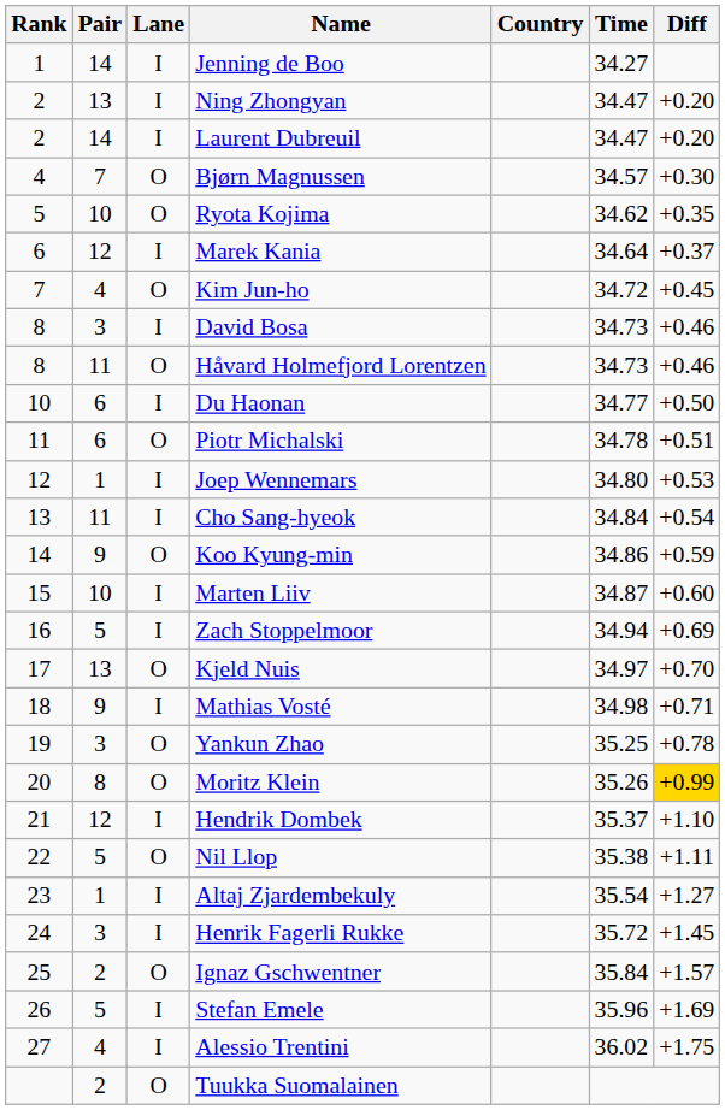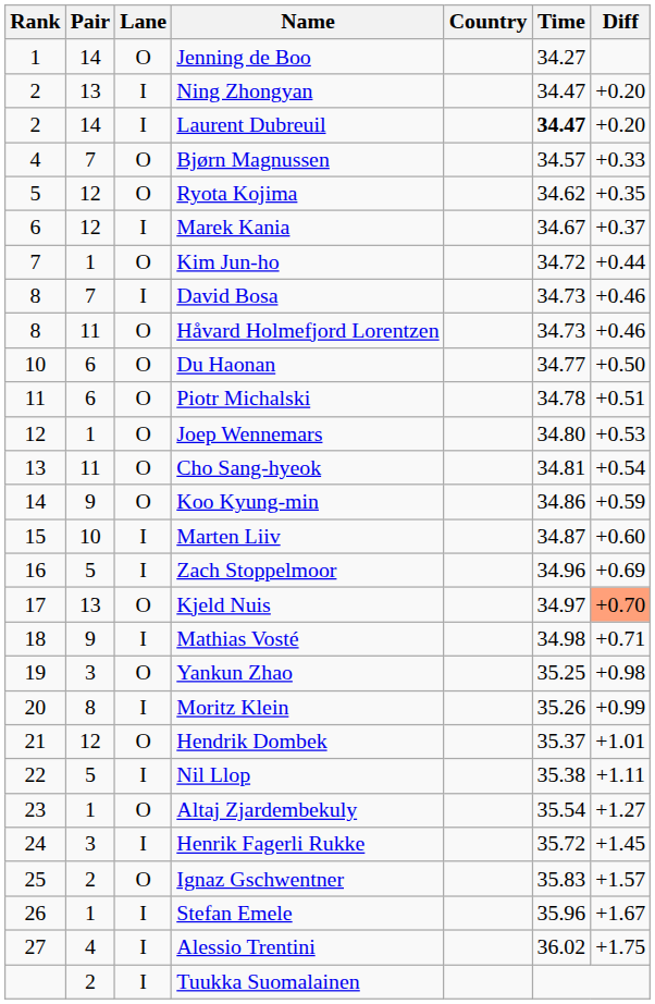 <table class="wikitable sortable" style="text-align:center">
 <tr>
 <th>Rank</th>
 <th>Pair</th>
 <th>Lane</th>
 <th>Name</th>
 <th>Country</th>
 <th>Time</th>
 <th>Diff</th>
 </tr>
 <tr>
 <td>1</td>
 <td>14</td>
-<td>I</td>
+<td>O</td>
 <td align=left><a href='#'>Jenning de Boo</a></td>
 <td align=left></td>
 <td>34.27</td>
 <td></td>
 </tr>
 <tr>
 <td>2</td>
 <td>13</td>
 <td>I</td>
 <td align=left><a href='#'>Ning Zhongyan</a></td>
 <td align=left></td>
 <td>34.47</td>
 <td>+0.20</td>
 </tr>
 <tr>
 <td>2</td>
 <td>14</td>
 <td>I</td>
 <td align=left><a href='#'>Laurent Dubreuil</a></td>
 <td align=left></td>
-<td>34.47</td>
+<td><strong>34.47</strong></td>
 <td>+0.20</td>
 </tr>
 <tr>
 <td>4</td>
 <td>7</td>
 <td>O</td>
 <td align=left><a href='#'>Bjørn Magnussen</a></td>
 <td align=left></td>
 <td>34.57</td>
-<td>+0.30</td>
+<td>+0.33</td>
 </tr>
 <tr>
 <td>5</td>
-<td>10</td>
+<td>12</td>
 <td>O</td>
 <td align=left><a href='#'>Ryota Kojima</a></td>
 <td align=left></td>
 <td>34.62</td>
 <td>+0.35</td>
 </tr>
 <tr>
 <td>6</td>
 <td>12</td>
 <td>I</td>
 <td align=left><a href='#'>Marek Kania</a></td>
 <td align=left></td>
-<td>34.64</td>
+<td>34.67</td>
 <td>+0.37</td>
 </tr>
 <tr>
 <td>7</td>
-<td>4</td>
+<td>1</td>
 <td>O</td>
 <td align=left><a href='#'>Kim Jun-ho</a></td>
 <td align=left></td>
 <td>34.72</td>
-<td>+0.45</td>
+<td>+0.44</td>
 </tr>
 <tr>
 <td>8</td>
-<td>3</td>
+<td>7</td>
 <td>I</td>
 <td align=left><a href='#'>David Bosa</a></td>
 <td align=left></td>
 <td>34.73</td>
 <td>+0.46</td>
 </tr>
 <tr>
 <td>8</td>
 <td>11</td>
 <td>O</td>
 <td align=left><a href='#'>Håvard Holmefjord Lorentzen</a></td>
 <td align=left></td>
 <td>34.73</td>
 <td>+0.46</td>
 </tr>
 <tr>
 <td>10</td>
 <td>6</td>
-<td>I</td>
+<td>O</td>
 <td align=left><a href='#'>Du Haonan</a></td>
 <td align=left></td>
 <td>34.77</td>
 <td>+0.50</td>
 </tr>
 <tr>
 <td>11</td>
 <td>6</td>
 <td>O</td>
 <td align=left><a href='#'>Piotr Michalski</a></td>
 <td align=left></td>
 <td>34.78</td>
 <td>+0.51</td>
 </tr>
 <tr>
 <td>12</td>
 <td>1</td>
-<td>I</td>
+<td>O</td>
 <td align=left><a href='#'>Joep Wennemars</a></td>
 <td align=left></td>
 <td>34.80</td>
 <td>+0.53</td>
 </tr>
 <tr>
 <td>13</td>
 <td>11</td>
-<td>I</td>
+<td>O</td>
 <td align=left><a href='#'>Cho Sang-hyeok</a></td>
 <td align=left></td>
-<td>34.84</td>
+<td>34.81</td>
 <td>+0.54</td>
 </tr>
 <tr>
 <td>14</td>
 <td>9</td>
 <td>O</td>
 <td align=left><a href='#'>Koo Kyung-min</a></td>
 <td align=left></td>
 <td>34.86</td>
 <td>+0.59</td>
 </tr>
 <tr>
 <td>15</td>
 <td>10</td>
 <td>I</td>
 <td align=left><a href='#'>Marten Liiv</a></td>
 <td align=left></td>
 <td>34.87</td>
 <td>+0.60</td>
 </tr>
 <tr>
 <td>16</td>
 <td>5</td>
 <td>I</td>
 <td align=left><a href='#'>Zach Stoppelmoor</a></td>
 <td align=left></td>
-<td>34.94</td>
+<td>34.96</td>
 <td>+0.69</td>
 </tr>
 <tr>
 <td>17</td>
 <td>13</td>
 <td>O</td>
 <td align=left><a href='#'>Kjeld Nuis</a></td>
 <td align=left></td>
 <td>34.97</td>
-<td>+0.70</td>
+<td style="background: lightsalmon;">+0.70</td>
 </tr>
 <tr>
 <td>18</td>
 <td>9</td>
 <td>I</td>
 <td align=left><a href='#'>Mathias Vosté</a></td>
 <td align=left></td>
 <td>34.98</td>
 <td>+0.71</td>
 </tr>
 <tr>
 <td>19</td>
 <td>3</td>
 <td>O</td>
 <td align=left><a href='#'>Yankun Zhao</a></td>
 <td align=left></td>
 <td>35.25</td>
-<td>+0.78</td>
+<td>+0.98</td>
 </tr>
 <tr>
 <td>20</td>
 <td>8</td>
-<td>O</td>
+<td>I</td>
 <td align=left><a href='#'>Moritz Klein</a></td>
 <td align=left></td>
 <td>35.26</td>
-<td style="background: gold;">+0.99</td>
+<td>+0.99</td>
 </tr>
 <tr>
 <td>21</td>
 <td>12</td>
-<td>I</td>
+<td>O</td>
 <td align=left><a href='#'>Hendrik Dombek</a></td>
 <td align=left></td>
 <td>35.37</td>
-<td>+1.10</td>
+<td>+1.01</td>
 </tr>
 <tr>
 <td>22</td>
 <td>5</td>
-<td>O</td>
+<td>I</td>
 <td align=left><a href='#'>Nil Llop</a></td>
 <td align=left></td>
 <td>35.38</td>
 <td>+1.11</td>
 </tr>
 <tr>
 <td>23</td>
 <td>1</td>
-<td>I</td>
+<td>O</td>
 <td align=left><a href='#'>Altaj Zjardembekuly</a></td>
 <td align=left></td>
 <td>35.54</td>
 <td>+1.27</td>
 </tr>
 <tr>
 <td>24</td>
 <td>3</td>
 <td>I</td>
 <td align=left><a href='#'>Henrik Fagerli Rukke</a></td>
 <td align=left></td>
 <td>35.72</td>
 <td>+1.45</td>
 </tr>
 <tr>
 <td>25</td>
 <td>2</td>
 <td>O</td>
 <td align=left><a href='#'>Ignaz Gschwentner</a></td>
 <td align=left></td>
-<td>35.84</td>
+<td>35.83</td>
 <td>+1.57</td>
 </tr>
 <tr>
 <td>26</td>
-<td>5</td>
+<td>1</td>
 <td>I</td>
 <td align=left><a href='#'>Stefan Emele</a></td>
 <td align=left></td>
 <td>35.96</td>
-<td>+1.69</td>
+<td>+1.67</td>
 </tr>
 <tr>
 <td>27</td>
 <td>4</td>
 <td>I</td>
 <td align=left><a href='#'>Alessio Trentini</a></td>
 <td align=left></td>
 <td>36.02</td>
 <td>+1.75</td>
 </tr>
 <tr>
 <td></td>
 <td>2</td>
-<td>O</td>
+<td>I</td>
 <td align=left><a href='#'>Tuukka Suomalainen</a></td>
 <td align=left></td>
 <td colspan=2></td>
 </tr>
 </table>
